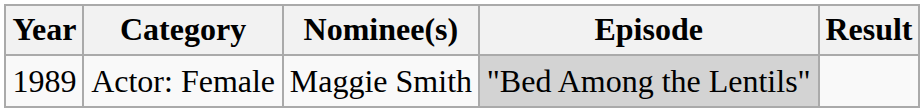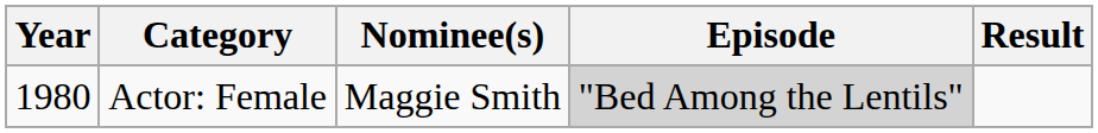 <table class="wikitable">
 <tr>
 <th>Year</th>
 <th>Category</th>
 <th>Nominee(s)</th>
 <th>Episode</th>
 <th>Result</th>
 </tr>
 <tr>
-<td>1989</td>
+<td>1980</td>
 <td>Actor: Female</td>
 <td>Maggie Smith</td>
 <td style="background: lightgrey;">"Bed Among the Lentils"</td>
 <td></td>
 </tr>
 </table>
